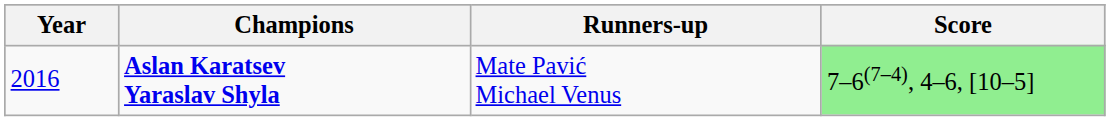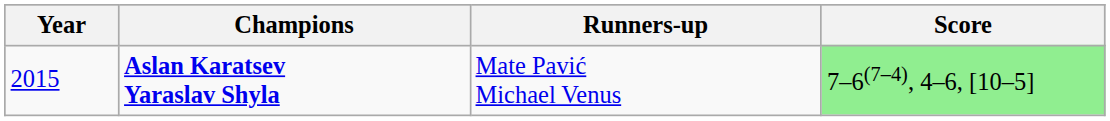 <table class="wikitable" style="font-size:90%">
 <tr>
 <th width="60">Year</th>
 <th width="200">Champions</th>
 <th width="200">Runners-up</th>
 <th width="160">Score</th>
 </tr>
 <tr>
-<td><a href='#'>2016</a></td>
+<td><a href='#'>2015</a></td>
 <td> <strong><a href='#'>Aslan Karatsev</a></strong><br> <strong><a href='#'>Yaraslav Shyla</a></strong></td>
 <td> <a href='#'>Mate Pavić</a><br> <a href='#'>Michael Venus</a></td>
 <td style="background: lightgreen;">7–6<sup>(7–4)</sup>, 4–6, [10–5]</td>
 </tr>
 </table>
